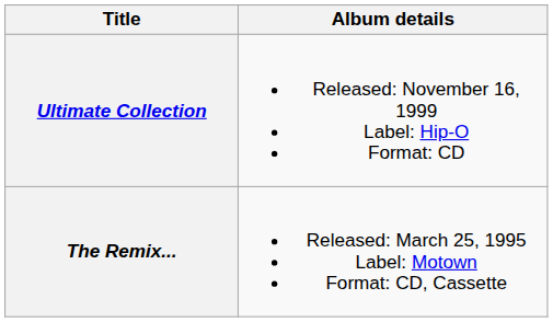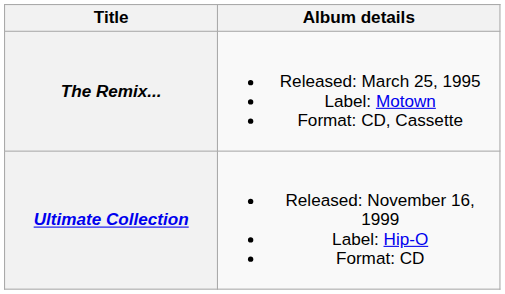 <table class="wikitable plainrowheaders" style="text-align:center;">
 <tr>
 <th scope="col" style="width:12em;">Title</th>
 <th scope="col" style="width:16em;">Album details</th>
 </tr>
 <tr>
+<th scope="row"><em>The Remix...</em></th>
+<td><br><ul><li>Released: March 25, 1995</li><li>Label: <a href='#'>Motown</a></li><li>Format: CD, Cassette</li></ul></td>
+</tr>
+<tr>
 <th scope="row"><em><a href='#'>Ultimate Collection</a></em></th>
 <td><br><ul><li>Released: November 16, 1999</li><li>Label: <a href='#'>Hip-O</a></li><li>Format: CD</li></ul></td>
 </tr>
-<tr>
-<th scope="row"><em>The Remix...</em></th>
-<td><br><ul><li>Released: March 25, 1995</li><li>Label: <a href='#'>Motown</a></li><li>Format: CD, Cassette</li></ul></td>
-</tr>
 </table>
